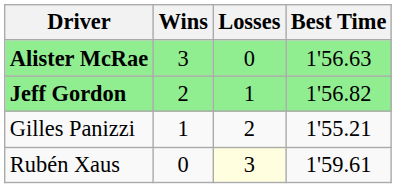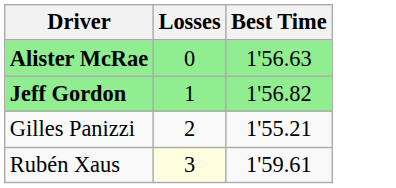 <table class="wikitable">
 <tr>
 <th>Driver</th>
-<th>Wins</th>
 <th>Losses</th>
 <th>Best Time</th>
 </tr>
 <tr style="background:lightgreen;">
 <td><strong> Alister McRae</strong></td>
-<td align=center>3</td>
 <td align=center>0</td>
 <td align=center>1'56.63</td>
 </tr>
 <tr style="background:lightgreen;">
 <td><strong> Jeff Gordon</strong></td>
-<td align=center>2</td>
 <td align=center>1</td>
 <td align=center>1'56.82</td>
 </tr>
 <tr>
 <td> Gilles Panizzi</td>
-<td align=center>1</td>
 <td align=center>2</td>
 <td align=center>1'55.21</td>
 </tr>
 <tr>
 <td> Rubén Xaus</td>
-<td align=center>0</td>
 <td align=center style="background: lightyellow;">3</td>
 <td align=center>1'59.61</td>
 </tr>
 </table>
